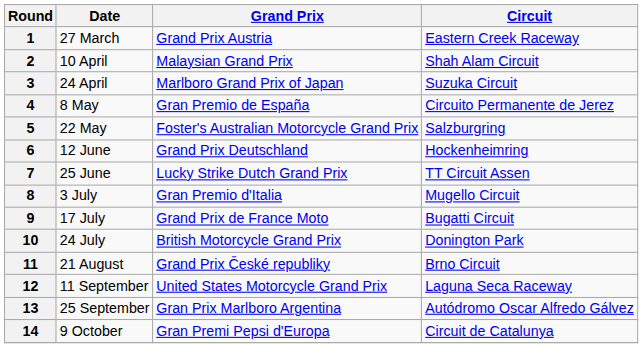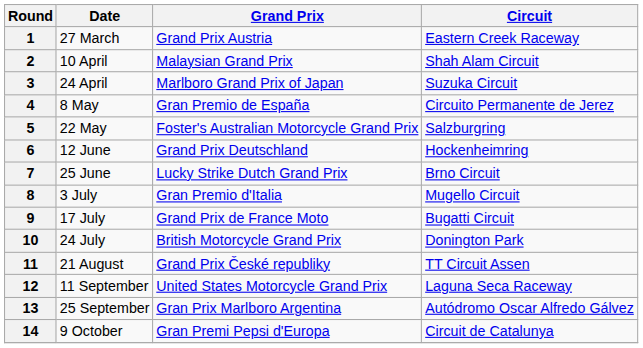 <table class="wikitable" style="font-size: 85%;">
 <tr>
 <th>Round</th>
 <th>Date</th>
 <th><a href='#'>Grand Prix</a></th>
 <th><a href='#'>Circuit</a></th>
 </tr>
 <tr>
 <th>1</th>
 <td>27 March</td>
 <td> <a href='#'>Grand Prix Austria</a></td>
 <td><a href='#'>Eastern Creek Raceway</a></td>
 </tr>
 <tr>
 <th>2</th>
 <td>10 April</td>
 <td> <a href='#'>Malaysian Grand Prix</a></td>
 <td><a href='#'>Shah Alam Circuit</a></td>
 </tr>
 <tr>
 <th>3</th>
 <td>24 April</td>
 <td> <a href='#'>Marlboro Grand Prix of Japan</a></td>
 <td><a href='#'>Suzuka Circuit</a></td>
 </tr>
 <tr>
 <th>4</th>
 <td>8 May</td>
 <td> <a href='#'>Gran Premio de España</a></td>
 <td><a href='#'>Circuito Permanente de Jerez</a></td>
 </tr>
 <tr>
 <th>5</th>
 <td>22 May</td>
 <td> <a href='#'>Foster's Australian Motorcycle Grand Prix</a></td>
 <td><a href='#'>Salzburgring</a></td>
 </tr>
 <tr>
 <th>6</th>
 <td>12 June</td>
 <td> <a href='#'>Grand Prix Deutschland</a></td>
 <td><a href='#'>Hockenheimring</a></td>
 </tr>
 <tr>
 <th>7</th>
 <td>25 June</td>
 <td> <a href='#'>Lucky Strike Dutch Grand Prix</a></td>
-<td><a href='#'>TT Circuit Assen</a></td>
+<td><a href='#'>Brno Circuit</a></td>
 </tr>
 <tr>
 <th>8</th>
 <td>3 July</td>
 <td> <a href='#'>Gran Premio d'Italia</a></td>
 <td><a href='#'>Mugello Circuit</a></td>
 </tr>
 <tr>
 <th>9</th>
 <td>17 July</td>
 <td> <a href='#'>Grand Prix de France Moto</a></td>
 <td><a href='#'>Bugatti Circuit</a></td>
 </tr>
 <tr>
 <th>10</th>
 <td>24 July</td>
 <td> <a href='#'>British Motorcycle Grand Prix</a></td>
 <td><a href='#'>Donington Park</a></td>
 </tr>
 <tr>
 <th>11</th>
 <td>21 August</td>
 <td> <a href='#'>Grand Prix České republiky</a></td>
-<td><a href='#'>Brno Circuit</a></td>
+<td><a href='#'>TT Circuit Assen</a></td>
 </tr>
 <tr>
 <th>12</th>
 <td>11 September</td>
 <td> <a href='#'>United States Motorcycle Grand Prix</a></td>
 <td><a href='#'>Laguna Seca Raceway</a></td>
 </tr>
 <tr>
 <th>13</th>
 <td>25 September</td>
 <td> <a href='#'>Gran Prix Marlboro Argentina</a></td>
 <td><a href='#'>Autódromo Oscar Alfredo Gálvez</a></td>
 </tr>
 <tr>
 <th>14</th>
 <td>9 October</td>
 <td> <a href='#'>Gran Premi Pepsi d'Europa</a></td>
 <td><a href='#'>Circuit de Catalunya</a></td>
 </tr>
 <tr>
 </tr>
 </table>
